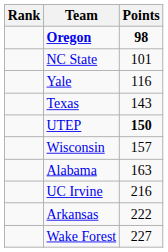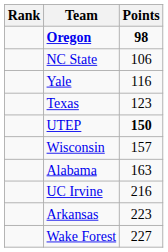 <table class="wikitable sortable" style="text-align:center">
 <tr>
 <th>Rank</th>
 <th>Team</th>
 <th>Points</th>
 </tr>
 <tr>
 <td></td>
 <td align=left><strong><a href='#'>Oregon</a> </strong></td>
 <td><strong>98</strong></td>
 </tr>
 <tr>
 <td></td>
 <td align=left><a href='#'>NC State</a></td>
-<td>101</td>
+<td>106</td>
 </tr>
 <tr>
 <td></td>
 <td align=left><a href='#'>Yale</a></td>
 <td>116</td>
 </tr>
 <tr>
 <td></td>
 <td align=left><a href='#'>Texas</a></td>
-<td>143</td>
+<td>123</td>
 </tr>
 <tr>
 <td></td>
 <td align=left><a href='#'>UTEP</a></td>
 <td><strong>150</strong></td>
 </tr>
 <tr>
 <td></td>
 <td align=left><a href='#'>Wisconsin</a></td>
 <td>157</td>
 </tr>
 <tr>
 <td></td>
 <td align=left><a href='#'>Alabama</a></td>
 <td>163</td>
 </tr>
 <tr>
 <td></td>
 <td align=left><a href='#'>UC Irvine</a></td>
 <td>216</td>
 </tr>
 <tr>
 <td></td>
 <td align=left><a href='#'>Arkansas</a></td>
-<td>222</td>
+<td>223</td>
 </tr>
 <tr>
 <td></td>
 <td align=left><a href='#'>Wake Forest</a></td>
 <td>227</td>
 </tr>
 </table>
